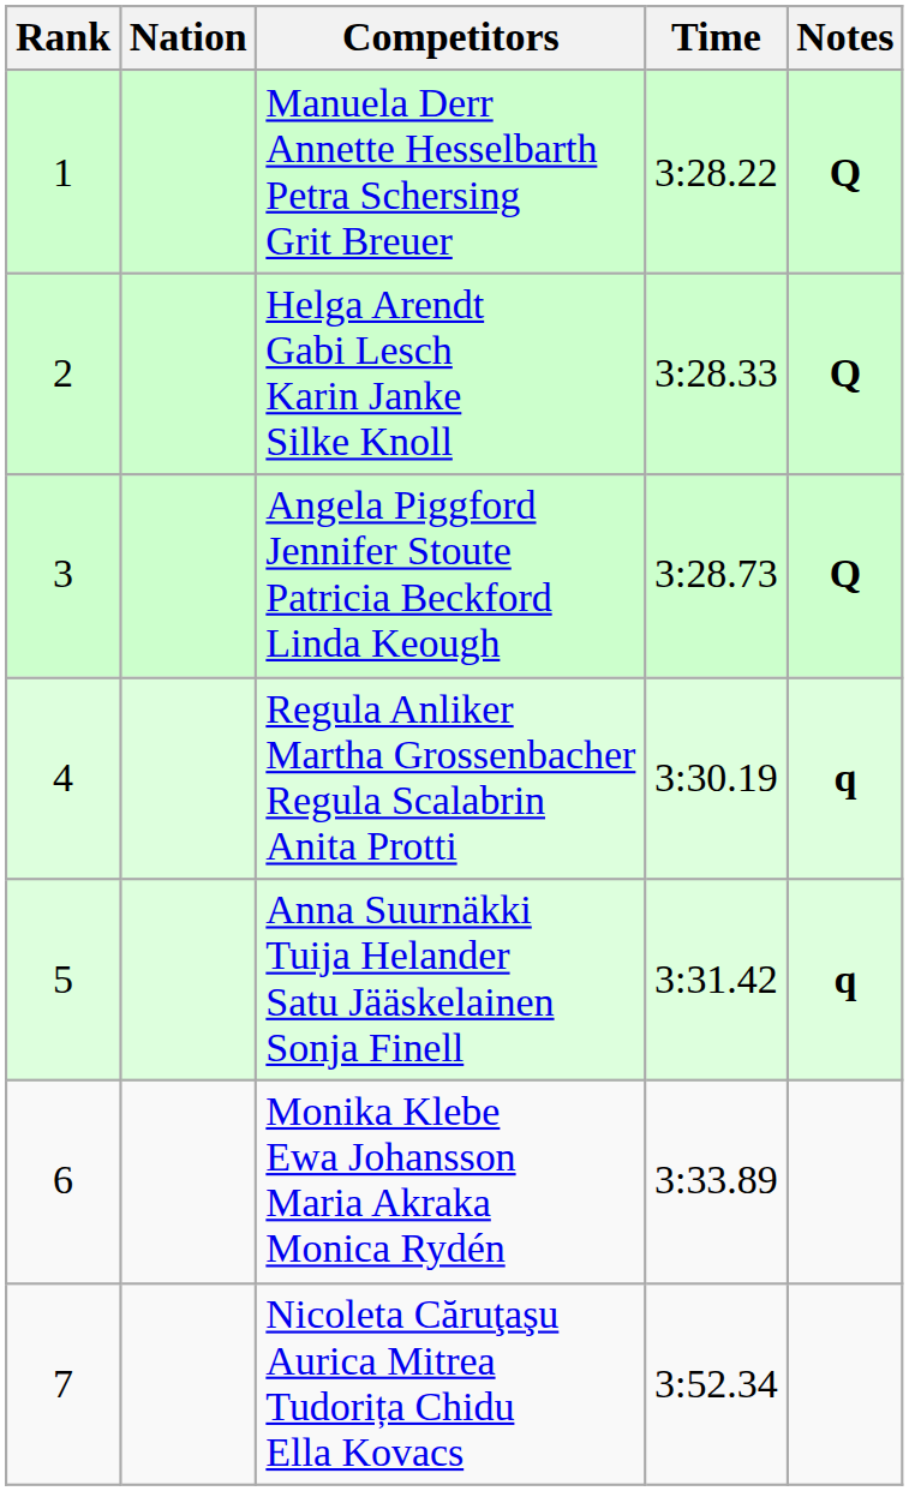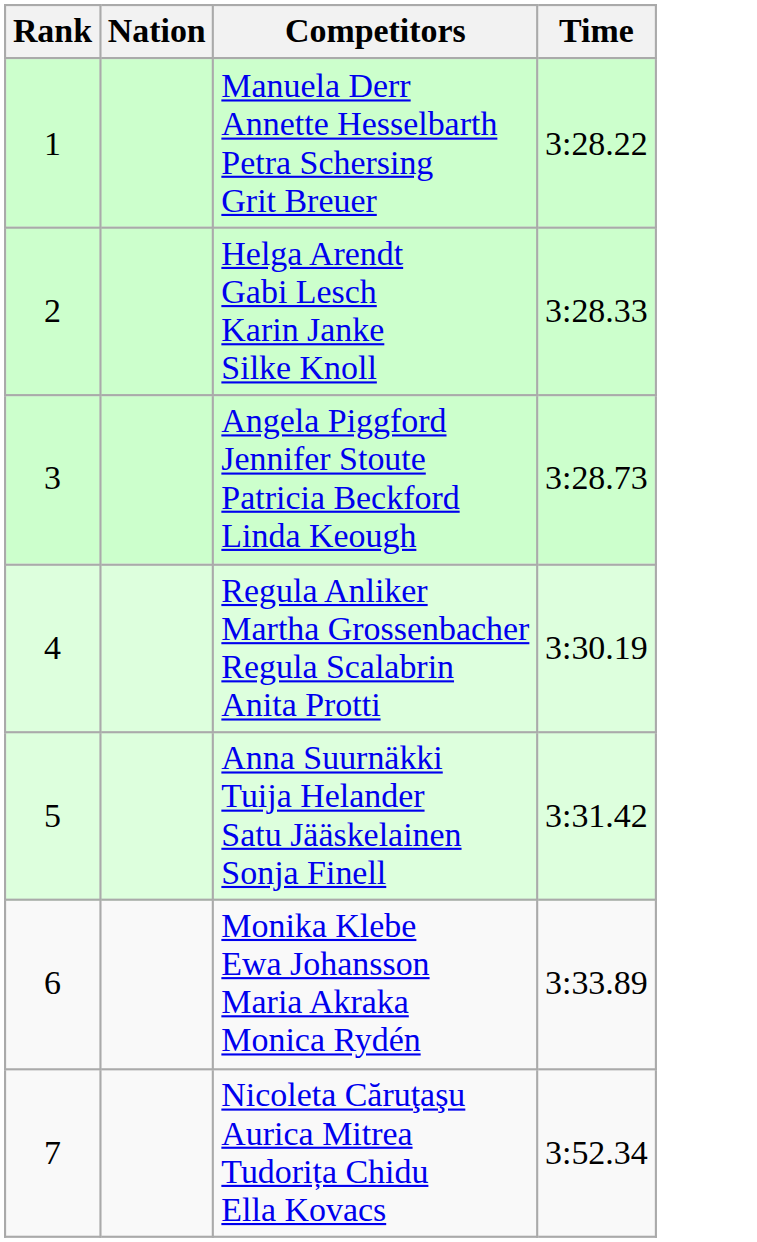 <table class="wikitable sortable" style="text-align:center">
 <tr>
 <th>Rank</th>
 <th>Nation</th>
 <th>Competitors</th>
 <th>Time</th>
-<th>Notes</th>
 </tr>
 <tr bgcolor=ccffcc>
 <td>1</td>
 <td align=left></td>
 <td align=left><a href='#'>Manuela Derr</a><br><a href='#'>Annette Hesselbarth</a><br><a href='#'>Petra Schersing</a><br><a href='#'>Grit Breuer</a></td>
 <td>3:28.22</td>
-<td><strong>Q</strong></td>
 </tr>
 <tr bgcolor=ccffcc>
 <td>2</td>
 <td align=left></td>
 <td align=left><a href='#'>Helga Arendt</a><br><a href='#'>Gabi Lesch</a><br><a href='#'>Karin Janke</a><br><a href='#'>Silke Knoll</a></td>
 <td>3:28.33</td>
-<td><strong>Q</strong></td>
 </tr>
 <tr bgcolor=ccffcc>
 <td>3</td>
 <td align=left></td>
 <td align=left><a href='#'>Angela Piggford</a><br><a href='#'>Jennifer Stoute</a><br><a href='#'>Patricia Beckford</a><br><a href='#'>Linda Keough</a></td>
 <td>3:28.73</td>
-<td><strong>Q</strong></td>
 </tr>
 <tr bgcolor=ddffdd>
 <td>4</td>
 <td align=left></td>
 <td align=left><a href='#'>Regula Anliker</a><br><a href='#'>Martha Grossenbacher</a><br><a href='#'>Regula Scalabrin</a><br><a href='#'>Anita Protti</a></td>
 <td>3:30.19</td>
-<td><strong>q</strong></td>
 </tr>
 <tr bgcolor=ddffdd>
 <td>5</td>
 <td align=left></td>
 <td align=left><a href='#'>Anna Suurnäkki</a><br><a href='#'>Tuija Helander</a><br><a href='#'>Satu Jääskelainen</a><br><a href='#'>Sonja Finell</a></td>
 <td>3:31.42</td>
-<td><strong>q</strong></td>
 </tr>
 <tr>
 <td>6</td>
 <td align=left></td>
 <td align=left><a href='#'>Monika Klebe</a><br><a href='#'>Ewa Johansson</a><br><a href='#'>Maria Akraka</a><br><a href='#'>Monica Rydén</a></td>
 <td>3:33.89</td>
-<td></td>
 </tr>
 <tr>
 <td>7</td>
 <td align=left></td>
 <td align=left><a href='#'>Nicoleta Căruţaşu</a><br><a href='#'>Aurica Mitrea</a><br><a href='#'>Tudorița Chidu</a><br><a href='#'>Ella Kovacs</a></td>
 <td>3:52.34</td>
-<td></td>
 </tr>
 </table>
